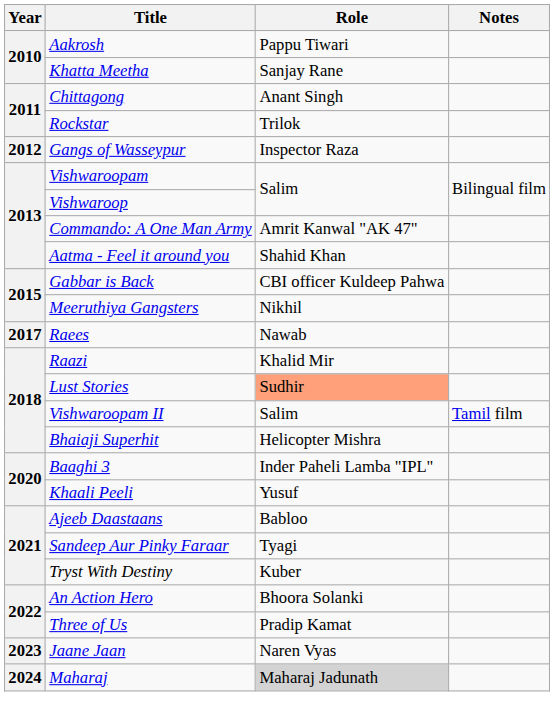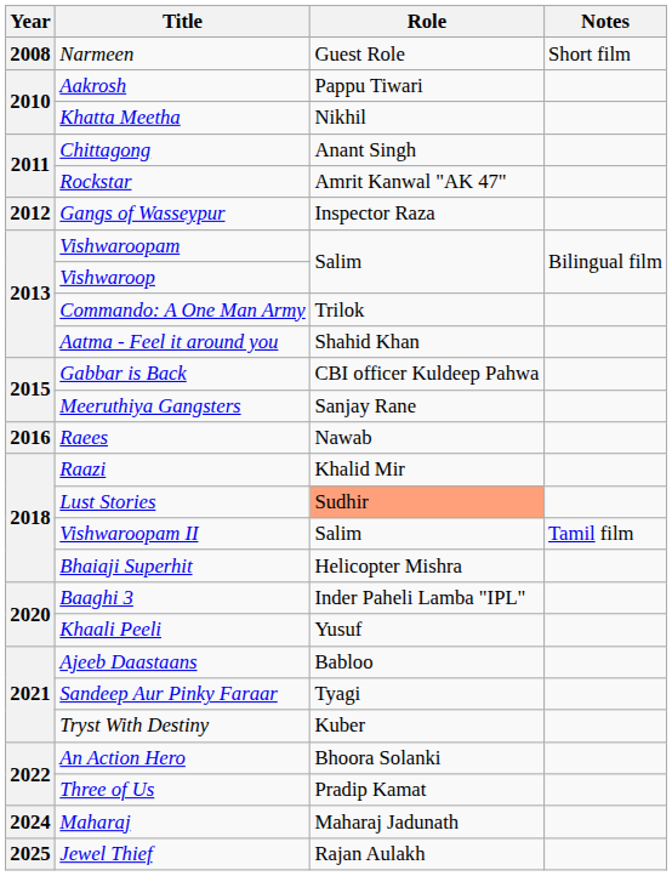 <table class="wikitable plainrowheaders sortable">
 <tr style="background:#ccc; text-align:center;">
 <th scope="col">Year</th>
 <th scope="col">Title</th>
 <th scope="col">Role</th>
 <th scope="col" class="unsortable">Notes</th>
+</tr>
+<tr>
+<th scope="row">2008</th>
+<td><em>Narmeen</em></td>
+<td>Guest Role</td>
+<td>Short film</td>
 </tr>
 <tr>
 <th scope="row" rowspan="2">2010</th>
 <td><em><a href='#'>Aakrosh</a></em></td>
 <td>Pappu Tiwari</td>
 <td></td>
 </tr>
 <tr>
 <td><em><a href='#'>Khatta Meetha</a></em></td>
-<td>Sanjay Rane</td>
+<td>Nikhil</td>
 <td></td>
 </tr>
 <tr>
 <th scope="row" rowspan="2">2011</th>
 <td><em><a href='#'>Chittagong</a></em></td>
 <td>Anant Singh</td>
 <td></td>
 </tr>
 <tr>
 <td><em><a href='#'>Rockstar</a></em></td>
-<td>Trilok</td>
+<td>Amrit Kanwal "AK 47"</td>
 <td></td>
 </tr>
 <tr>
 <th scope="row">2012</th>
 <td><em><a href='#'>Gangs of Wasseypur</a></em></td>
 <td>Inspector Raza</td>
 <td></td>
 </tr>
 <tr>
 <th scope="row" rowspan="4">2013</th>
 <td><em><a href='#'>Vishwaroopam</a></em></td>
 <td rowspan="2">Salim</td>
 <td rowspan="2">Bilingual film</td>
 </tr>
 <tr>
 <td><em><a href='#'>Vishwaroop</a></em></td>
 </tr>
 <tr>
 <td><em><a href='#'>Commando: A One Man Army</a></em></td>
-<td>Amrit Kanwal "AK 47"</td>
+<td>Trilok</td>
 <td></td>
 </tr>
 <tr>
 <td><em><a href='#'>Aatma - Feel it around you</a></em></td>
 <td>Shahid Khan</td>
 <td></td>
 </tr>
 <tr>
 <th scope="row" rowspan="2">2015</th>
 <td><em><a href='#'>Gabbar is Back</a></em></td>
 <td>CBI officer Kuldeep Pahwa</td>
 <td></td>
 </tr>
 <tr>
 <td><em><a href='#'>Meeruthiya Gangsters</a></em></td>
-<td>Nikhil</td>
+<td>Sanjay Rane</td>
 <td></td>
 </tr>
 <tr>
-<th scope="row">2017</th>
+<th scope="row">2016</th>
 <td><em><a href='#'>Raees</a></em></td>
 <td>Nawab</td>
 <td></td>
 </tr>
 <tr>
 <th scope="row" rowspan="4">2018</th>
 <td><em><a href='#'>Raazi</a></em></td>
 <td>Khalid Mir</td>
 <td></td>
 </tr>
 <tr>
 <td><em><a href='#'>Lust Stories</a></em></td>
 <td style="background: lightsalmon;">Sudhir</td>
 <td></td>
 </tr>
 <tr>
 <td><em><a href='#'>Vishwaroopam II</a></em></td>
 <td>Salim</td>
 <td><a href='#'>Tamil</a> film</td>
 </tr>
 <tr>
 <td><em><a href='#'>Bhaiaji Superhit</a></em></td>
 <td>Helicopter Mishra</td>
 <td></td>
 </tr>
 <tr>
 <th scope="row" rowspan="2">2020</th>
 <td><em><a href='#'>Baaghi 3</a></em></td>
 <td>Inder Paheli Lamba "IPL"</td>
 <td></td>
 </tr>
 <tr>
 <td><em><a href='#'>Khaali Peeli</a></em></td>
 <td>Yusuf</td>
 <td></td>
 </tr>
 <tr>
 <th scope="row" rowspan="3">2021</th>
 <td><em><a href='#'>Ajeeb Daastaans</a></em></td>
 <td>Babloo</td>
 <td></td>
 </tr>
 <tr>
 <td><em><a href='#'>Sandeep Aur Pinky Faraar</a> </em></td>
 <td>Tyagi</td>
 <td></td>
 </tr>
 <tr>
 <td><em>Tryst With Destiny </em></td>
 <td>Kuber</td>
 <td></td>
 </tr>
 <tr>
 <th scope="row" rowspan="2">2022</th>
 <td><em><a href='#'>An Action Hero</a></em></td>
 <td>Bhoora Solanki</td>
 <td></td>
 </tr>
 <tr>
 <td><em><a href='#'>Three of Us</a></em></td>
 <td>Pradip Kamat</td>
 <td></td>
 </tr>
 <tr>
-<th scope="row">2023</th>
-<td><em><a href='#'>Jaane Jaan</a></em></td>
-<td>Naren Vyas</td>
+<th scope="row">2024</th>
+<td><em><a href='#'>Maharaj</a></em></td>
+<td>Maharaj Jadunath</td>
 <td></td>
 </tr>
 <tr>
-<th scope="row">2024</th>
-<td><em><a href='#'>Maharaj</a></em></td>
-<td style="background: lightgrey;">Maharaj Jadunath</td>
+<th scope="row">2025</th>
+<td><em><a href='#'>Jewel Thief</a></em></td>
+<td>Rajan Aulakh</td>
 <td></td>
 </tr>
 </table>
